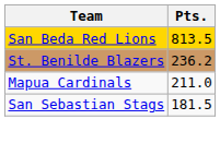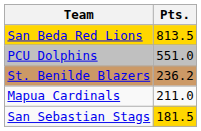 <table class="wikitable" align="center"|>
 <tr>
 <th>Team</th>
 <th>Pts.</th>
 </tr>
 <tr bgcolor="gold">
 <td align="left"><a href='#'>San Beda Red Lions</a></td>
 <td align=right>813.5</td>
+</tr>
+<tr bgcolor="silver">
+<td align="left"><a href='#'>PCU Dolphins</a></td>
+<td align=right>551.0</td>
 </tr>
 <tr bgcolor="cc9966">
 <td align="left"><a href='#'>St. Benilde Blazers</a></td>
 <td align=right>236.2</td>
 </tr>
 <tr>
 <td align="left"><a href='#'>Mapua Cardinals</a></td>
 <td align=right>211.0</td>
 </tr>
 <tr>
 <td align="left"><a href='#'>San Sebastian Stags</a></td>
-<td align=right>181.5</td>
+<td align=right style="background: gold;">181.5</td>
 </tr>
 </table>
